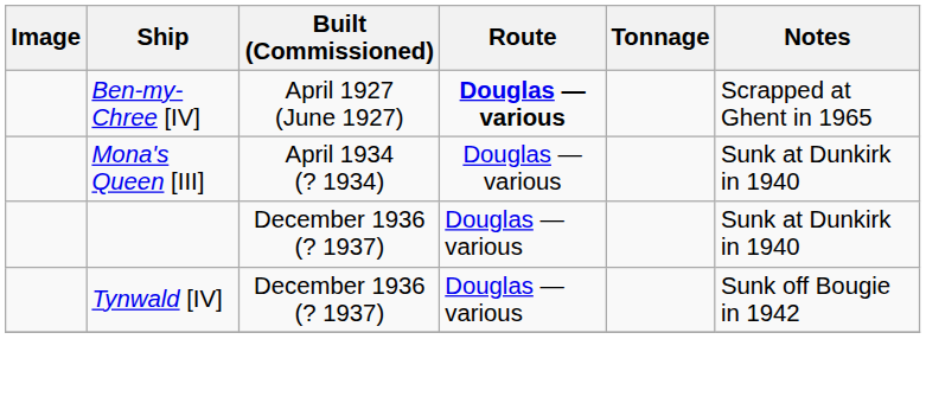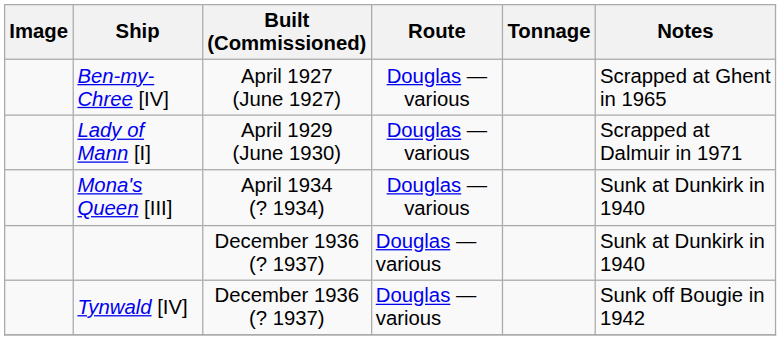 <table class="wikitable">
 <tr>
 <th>Image</th>
 <th>Ship</th>
 <th>Built<br>(Commissioned)</th>
 <th>Route</th>
 <th>Tonnage</th>
 <th>Notes</th>
 </tr>
 <tr>
 <td></td>
 <td><a href='#'><em>Ben-my-Chree</em></a> [IV]</td>
 <td style="text-align:center;">April 1927<br>(June 1927)</td>
-<td style="text-align:center;"><strong><a href='#'>Douglas</a> — various</strong></td>
+<td style="text-align:center;"><a href='#'>Douglas</a> — various</td>
 <td style="text-align:center;"></td>
 <td>Scrapped at Ghent in 1965</td>
+</tr>
+<tr>
+<td></td>
+<td><a href='#'><em>Lady of Mann</em></a> [I]</td>
+<td style="text-align:center;">April 1929<br>(June 1930)</td>
+<td style="text-align:center;"><a href='#'>Douglas</a> — various</td>
+<td style="text-align:center;"></td>
+<td>Scrapped at Dalmuir in 1971</td>
 </tr>
 <tr>
 <td></td>
 <td><a href='#'><em>Mona's Queen</em></a> [III]</td>
 <td style="text-align:center;">April 1934<br>(? 1934)</td>
 <td style="text-align:center;"><a href='#'>Douglas</a> — various</td>
 <td style="text-align:center;"></td>
 <td>Sunk at Dunkirk in 1940</td>
 </tr>
 <tr>
 <td></td>
 <td></td>
 <td style="text-align:center;">December 1936<br>(? 1937)</td>
 <td><a href='#'>Douglas</a> — various</td>
 <td></td>
 <td>Sunk at Dunkirk in 1940</td>
 </tr>
 <tr>
 <td></td>
 <td><a href='#'><em>Tynwald</em></a> [IV]</td>
 <td style="text-align:center;">December 1936<br>(? 1937)</td>
 <td><a href='#'>Douglas</a> — various</td>
 <td></td>
 <td>Sunk off Bougie in 1942</td>
 </tr>
 <tr>
 </tr>
 </table>
